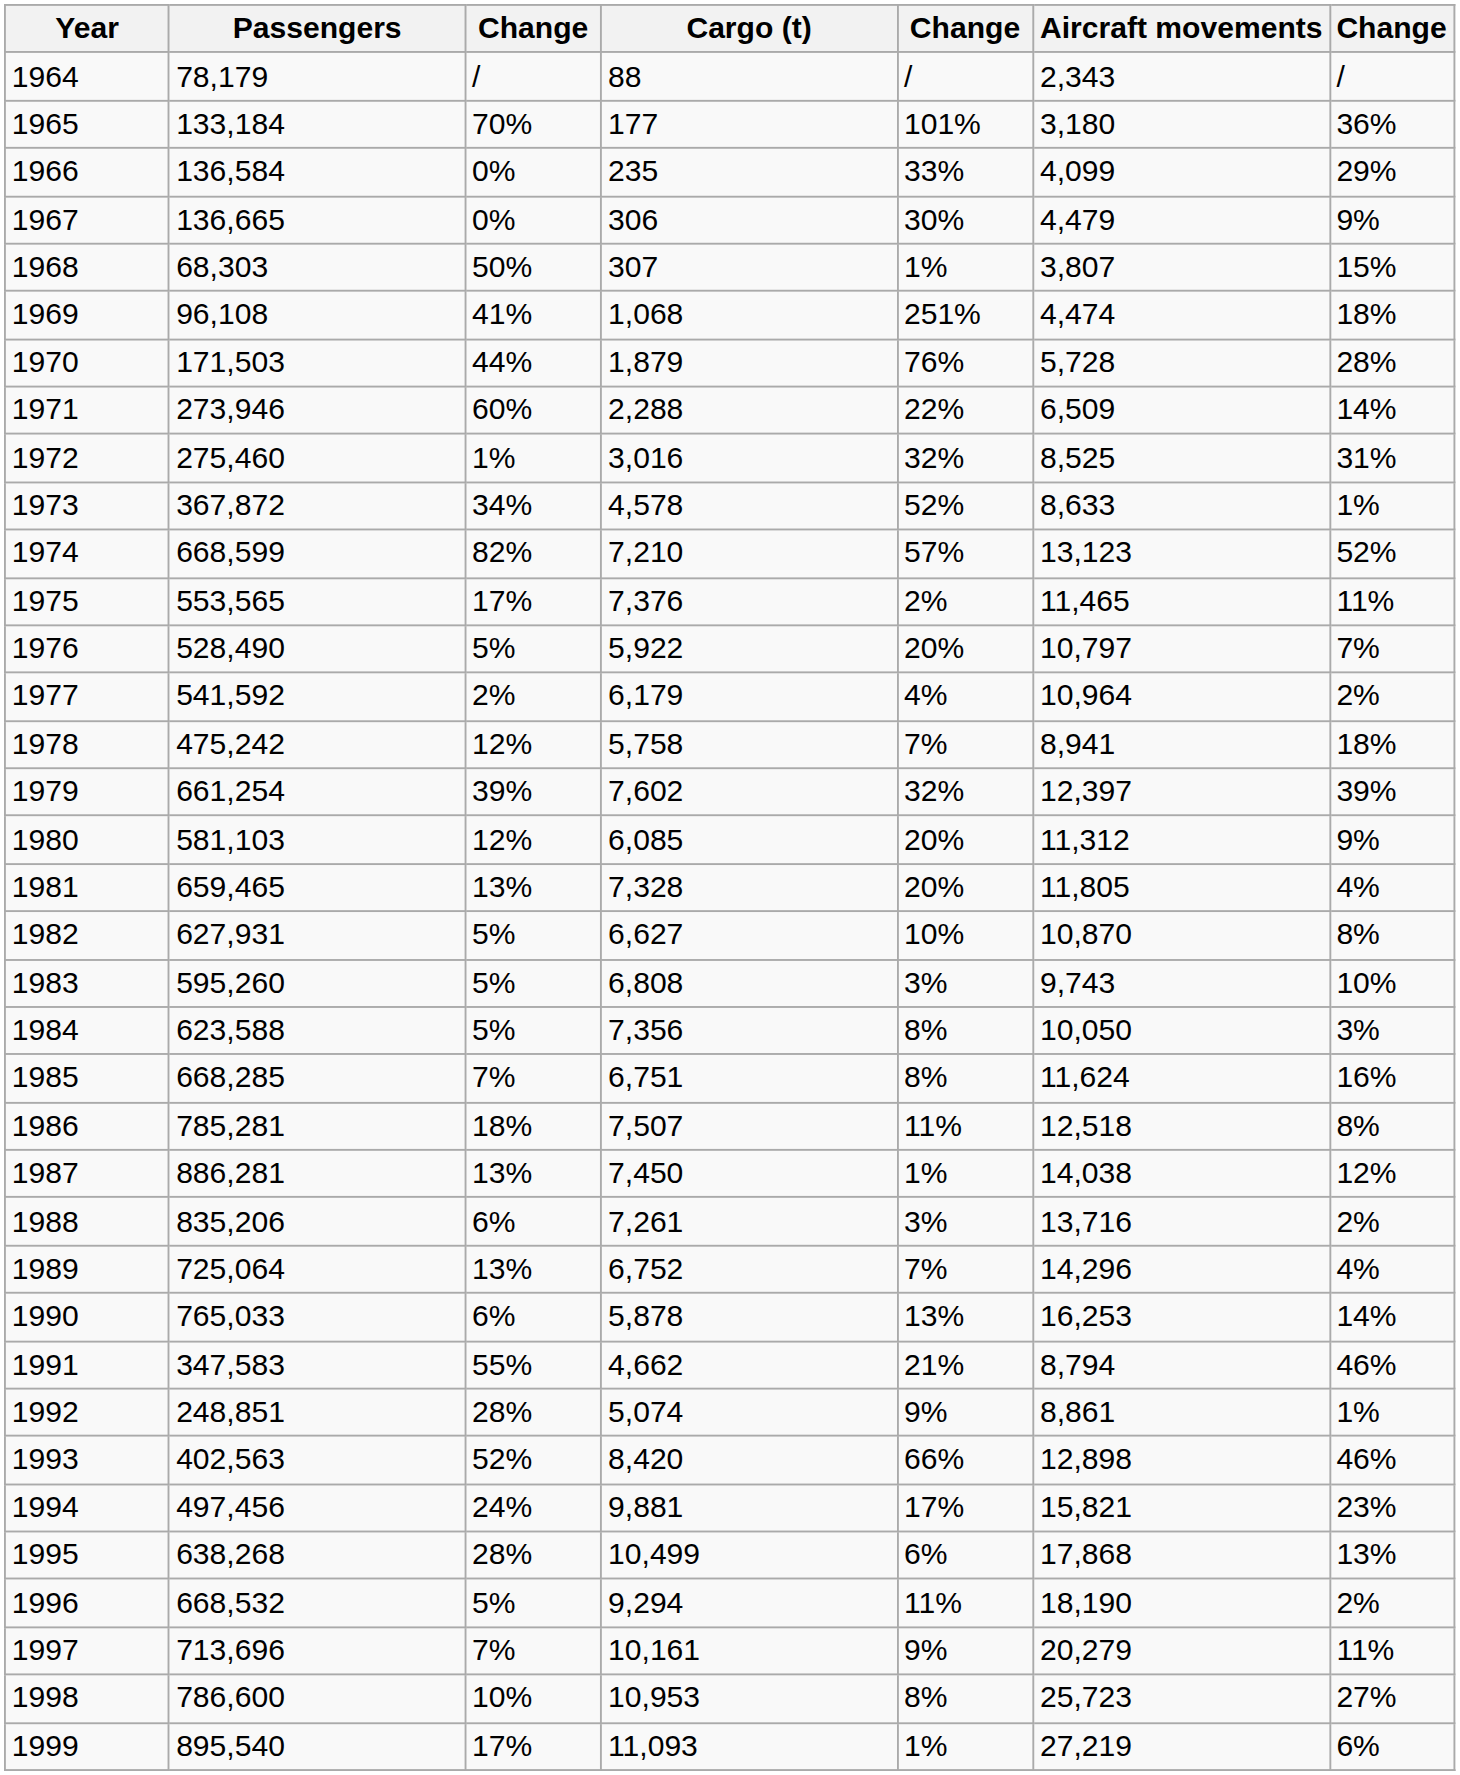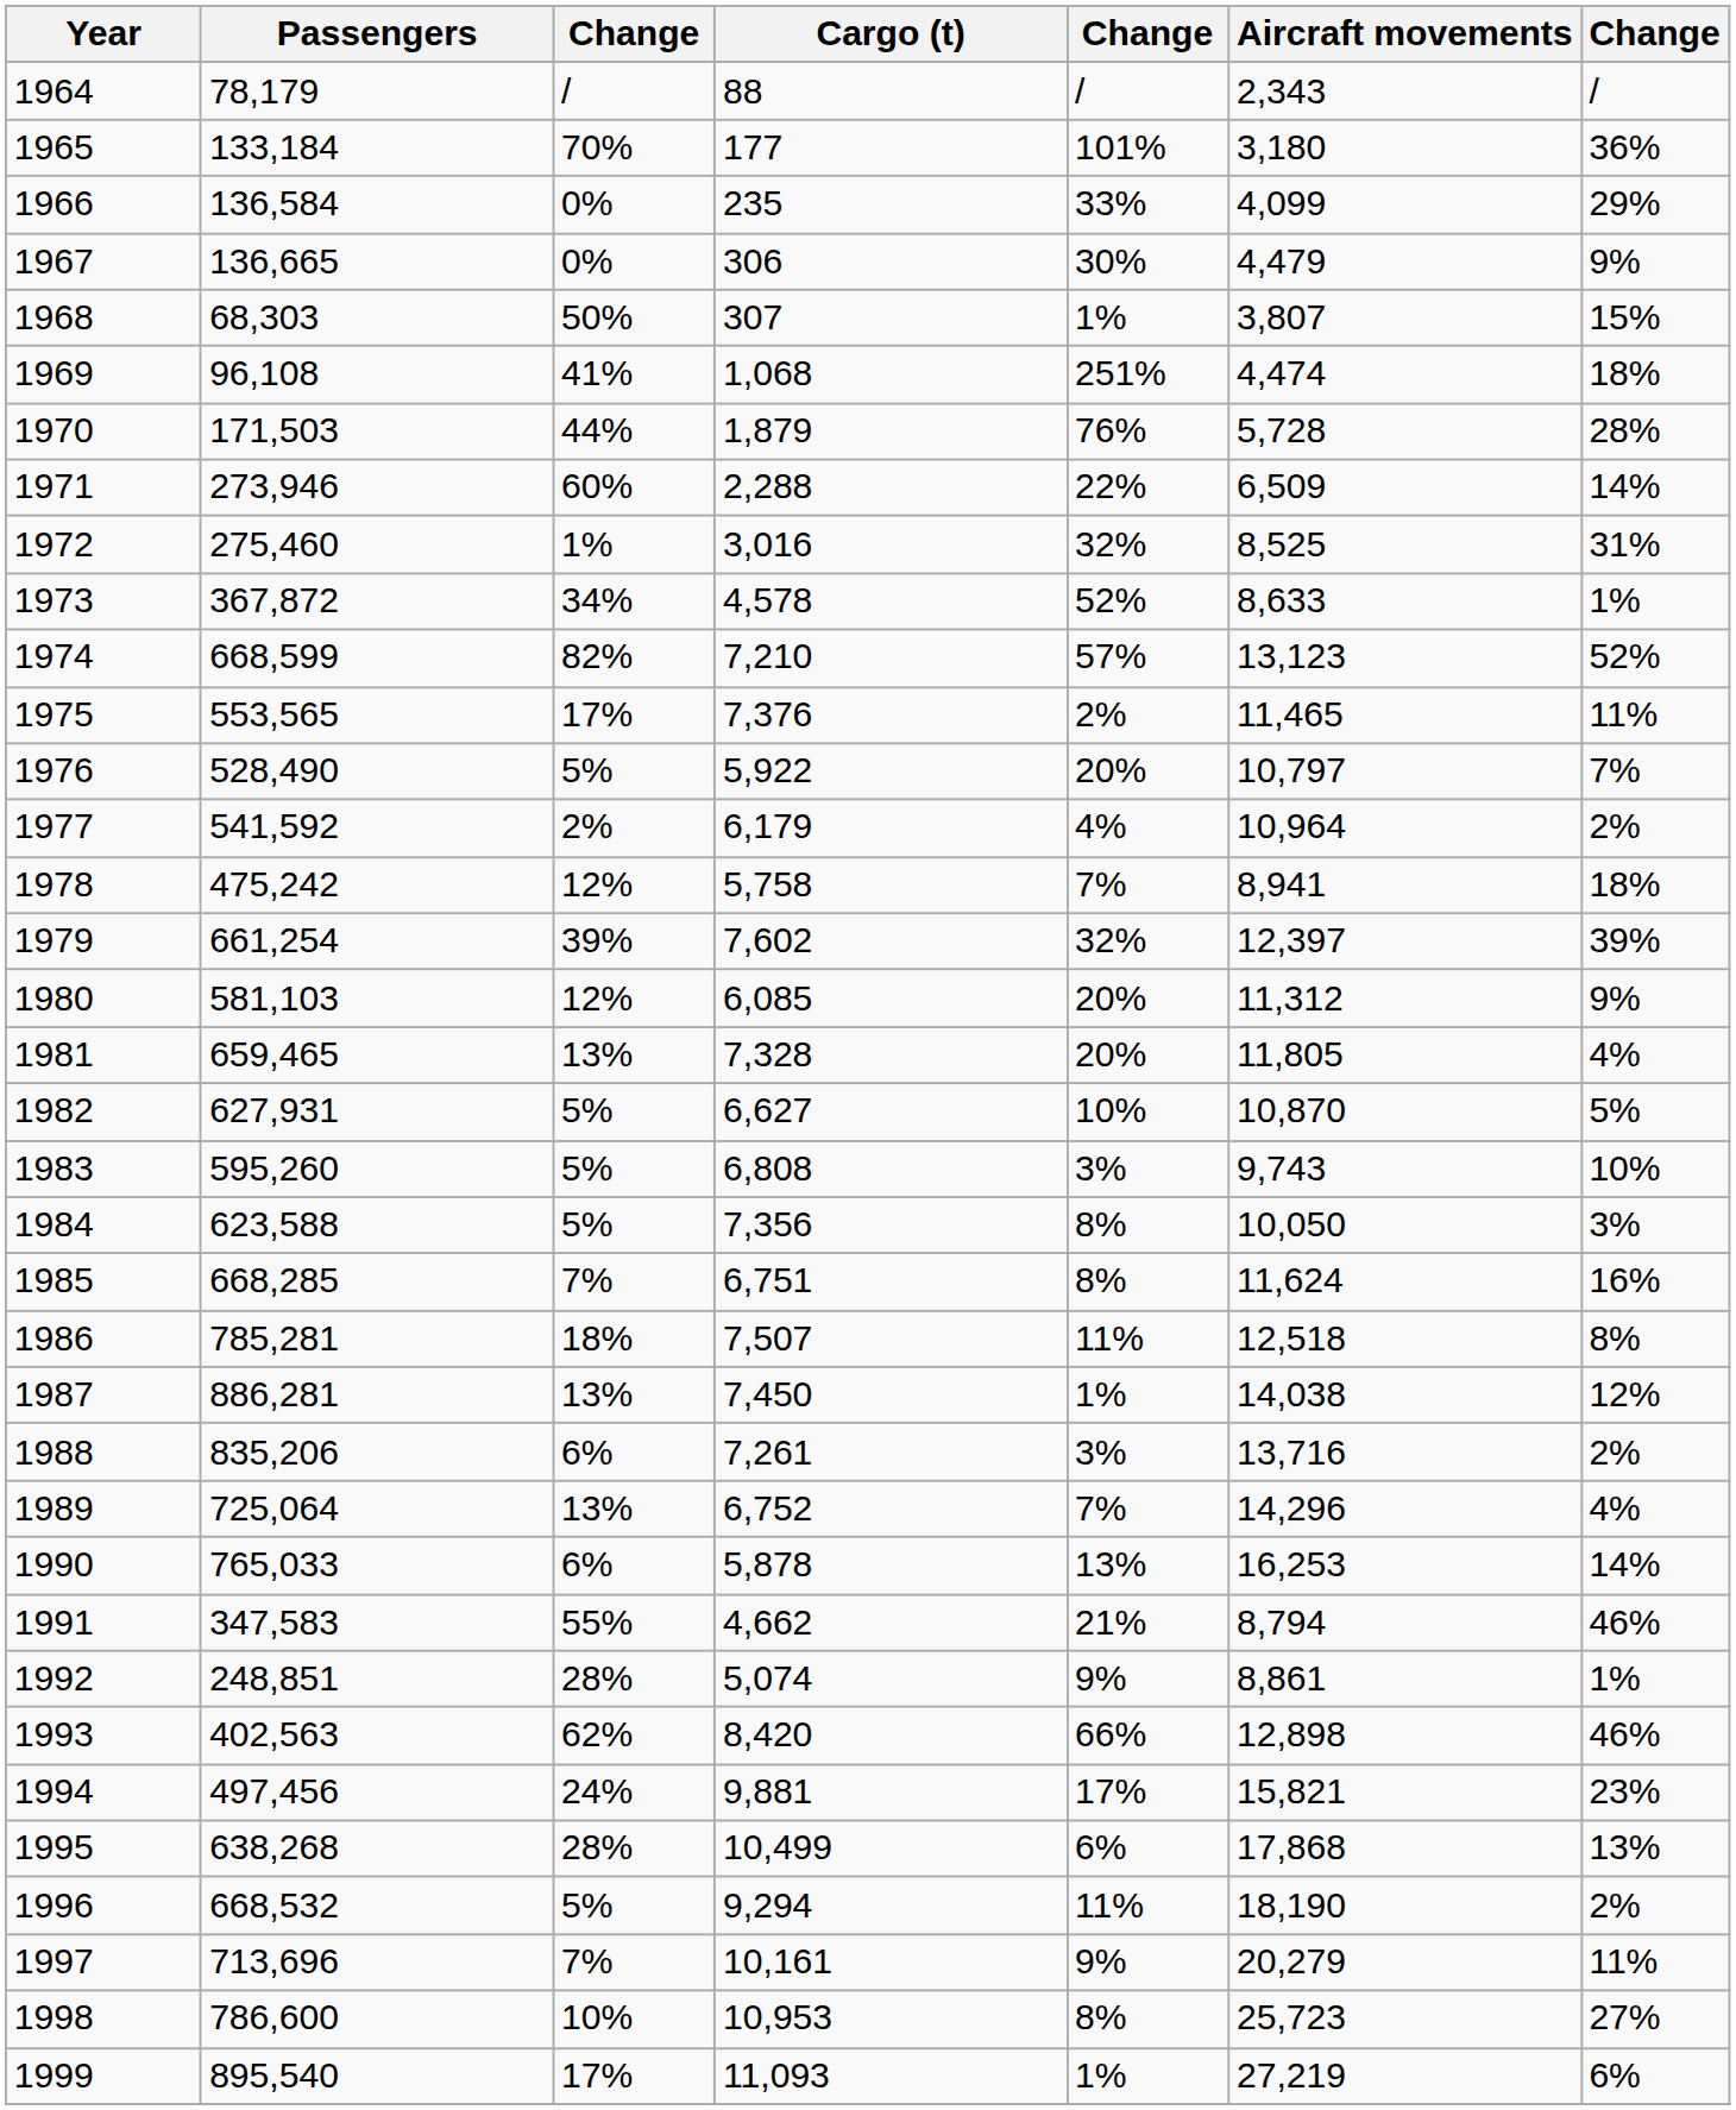 <table class="wikitable mw-collapsible mw-collapsed">
 <tr bgcolor=lightgrey>
 <th width="80">Year</th>
 <th width="150">Passengers</th>
 <th width="65">Change</th>
 <th width="150">Cargo (t)</th>
 <th width="65">Change</th>
 <th>Aircraft movements</th>
 <th>Change</th>
 </tr>
 <tr>
 <td>1964</td>
 <td>78,179</td>
 <td>/</td>
 <td>88</td>
 <td>/</td>
 <td>2,343</td>
 <td>/</td>
 </tr>
 <tr>
 <td>1965</td>
 <td>133,184</td>
 <td> 70%</td>
 <td>177</td>
 <td> 101%</td>
 <td>3,180</td>
 <td> 36%</td>
 </tr>
 <tr>
 <td>1966</td>
 <td>136,584</td>
 <td> 0%</td>
 <td>235</td>
 <td> 33%</td>
 <td>4,099</td>
 <td> 29%</td>
 </tr>
 <tr>
 <td>1967</td>
 <td>136,665</td>
 <td> 0%</td>
 <td>306</td>
 <td> 30%</td>
 <td>4,479</td>
 <td> 9%</td>
 </tr>
 <tr>
 <td>1968</td>
 <td>68,303</td>
 <td> 50%</td>
 <td>307</td>
 <td> 1%</td>
 <td>3,807</td>
 <td> 15%</td>
 </tr>
 <tr>
 <td>1969</td>
 <td>96,108</td>
 <td> 41%</td>
 <td>1,068</td>
 <td> 251%</td>
 <td>4,474</td>
 <td> 18%</td>
 </tr>
 <tr>
 <td>1970</td>
 <td>171,503</td>
 <td> 44%</td>
 <td>1,879</td>
 <td> 76%</td>
 <td>5,728</td>
 <td> 28%</td>
 </tr>
 <tr>
 <td>1971</td>
 <td>273,946</td>
 <td> 60%</td>
 <td>2,288</td>
 <td> 22%</td>
 <td>6,509</td>
 <td> 14%</td>
 </tr>
 <tr>
 <td>1972</td>
 <td>275,460</td>
 <td> 1%</td>
 <td>3,016</td>
 <td> 32%</td>
 <td>8,525</td>
 <td> 31%</td>
 </tr>
 <tr>
 <td>1973</td>
 <td>367,872</td>
 <td> 34%</td>
 <td>4,578</td>
 <td> 52%</td>
 <td>8,633</td>
 <td> 1%</td>
 </tr>
 <tr>
 <td>1974</td>
 <td>668,599</td>
 <td> 82%</td>
 <td>7,210</td>
 <td> 57%</td>
 <td>13,123</td>
 <td> 52%</td>
 </tr>
 <tr>
 <td>1975</td>
 <td>553,565</td>
 <td> 17%</td>
 <td>7,376</td>
 <td> 2%</td>
 <td>11,465</td>
 <td> 11%</td>
 </tr>
 <tr>
 <td>1976</td>
 <td>528,490</td>
 <td> 5%</td>
 <td>5,922</td>
 <td> 20%</td>
 <td>10,797</td>
 <td> 7%</td>
 </tr>
 <tr>
 <td>1977</td>
 <td>541,592</td>
 <td> 2%</td>
 <td>6,179</td>
 <td> 4%</td>
 <td>10,964</td>
 <td> 2%</td>
 </tr>
 <tr>
 <td>1978</td>
 <td>475,242</td>
 <td> 12%</td>
 <td>5,758</td>
 <td> 7%</td>
 <td>8,941</td>
 <td> 18%</td>
 </tr>
 <tr>
 <td>1979</td>
 <td>661,254</td>
 <td> 39%</td>
 <td>7,602</td>
 <td> 32%</td>
 <td>12,397</td>
 <td> 39%</td>
 </tr>
 <tr>
 <td>1980</td>
 <td>581,103</td>
 <td> 12%</td>
 <td>6,085</td>
 <td> 20%</td>
 <td>11,312</td>
 <td> 9%</td>
 </tr>
 <tr>
 <td>1981</td>
 <td>659,465</td>
 <td> 13%</td>
 <td>7,328</td>
 <td> 20%</td>
 <td>11,805</td>
 <td> 4%</td>
 </tr>
 <tr>
 <td>1982</td>
 <td>627,931</td>
 <td> 5%</td>
 <td>6,627</td>
 <td> 10%</td>
 <td>10,870</td>
-<td> 8%</td>
+<td> 5%</td>
 </tr>
 <tr>
 <td>1983</td>
 <td>595,260</td>
 <td> 5%</td>
 <td>6,808</td>
 <td> 3%</td>
 <td>9,743</td>
 <td> 10%</td>
 </tr>
 <tr>
 <td>1984</td>
 <td>623,588</td>
 <td> 5%</td>
 <td>7,356</td>
 <td> 8%</td>
 <td>10,050</td>
 <td> 3%</td>
 </tr>
 <tr>
 <td>1985</td>
 <td>668,285</td>
 <td> 7%</td>
 <td>6,751</td>
 <td> 8%</td>
 <td>11,624</td>
 <td> 16%</td>
 </tr>
 <tr>
 <td>1986</td>
 <td>785,281</td>
 <td> 18%</td>
 <td>7,507</td>
 <td> 11%</td>
 <td>12,518</td>
 <td> 8%</td>
 </tr>
 <tr>
 <td>1987</td>
 <td>886,281</td>
 <td> 13%</td>
 <td>7,450</td>
 <td> 1%</td>
 <td>14,038</td>
 <td> 12%</td>
 </tr>
 <tr>
 <td>1988</td>
 <td>835,206</td>
 <td> 6%</td>
 <td>7,261</td>
 <td> 3%</td>
 <td>13,716</td>
 <td> 2%</td>
 </tr>
 <tr>
 <td>1989</td>
 <td>725,064</td>
 <td> 13%</td>
 <td>6,752</td>
 <td> 7%</td>
 <td>14,296</td>
 <td> 4%</td>
 </tr>
 <tr>
 <td>1990</td>
 <td>765,033</td>
 <td> 6%</td>
 <td>5,878</td>
 <td> 13%</td>
 <td>16,253</td>
 <td> 14%</td>
 </tr>
 <tr>
 <td>1991</td>
 <td>347,583</td>
 <td> 55%</td>
 <td>4,662</td>
 <td> 21%</td>
 <td>8,794</td>
 <td> 46%</td>
 </tr>
 <tr>
 <td>1992</td>
 <td>248,851</td>
 <td> 28%</td>
 <td>5,074</td>
 <td> 9%</td>
 <td>8,861</td>
 <td> 1%</td>
 </tr>
 <tr>
 <td>1993</td>
 <td>402,563</td>
-<td> 52%</td>
+<td> 62%</td>
 <td>8,420</td>
 <td> 66%</td>
 <td>12,898</td>
 <td> 46%</td>
 </tr>
 <tr>
 <td>1994</td>
 <td>497,456</td>
 <td> 24%</td>
 <td>9,881</td>
 <td> 17%</td>
 <td>15,821</td>
 <td> 23%</td>
 </tr>
 <tr>
 <td>1995</td>
 <td>638,268</td>
 <td> 28%</td>
 <td>10,499</td>
 <td> 6%</td>
 <td>17,868</td>
 <td> 13%</td>
 </tr>
 <tr>
 <td>1996</td>
 <td>668,532</td>
 <td> 5%</td>
 <td>9,294</td>
 <td> 11%</td>
 <td>18,190</td>
 <td> 2%</td>
 </tr>
 <tr>
 <td>1997</td>
 <td>713,696</td>
 <td> 7%</td>
 <td>10,161</td>
 <td> 9%</td>
 <td>20,279</td>
 <td> 11%</td>
 </tr>
 <tr>
 <td>1998</td>
 <td>786,600</td>
 <td> 10%</td>
 <td>10,953</td>
 <td> 8%</td>
 <td>25,723</td>
 <td> 27%</td>
 </tr>
 <tr>
 <td>1999</td>
 <td>895,540</td>
 <td> 17%</td>
 <td>11,093</td>
 <td> 1%</td>
 <td>27,219</td>
 <td> 6%</td>
 </tr>
 <tr>
 </tr>
 </table>
